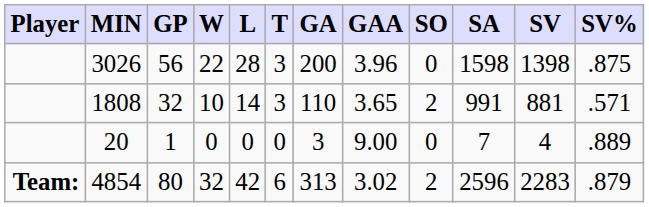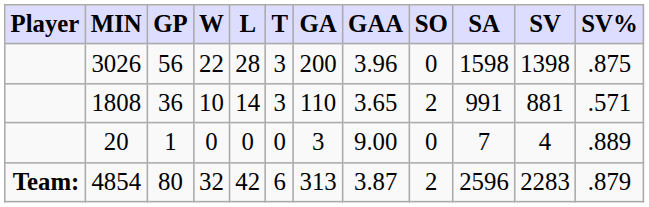 <table style="width:60%;" class="wikitable sortable">
 <tr>
 <th style="background:#ddf; width:10%;">Player</th>
 <th style="width:3%; background:#ddf;" title="Minutes played">MIN</th>
 <th style="width:3%; background:#ddf;" title="Games played in">GP</th>
 <th style="width:3%; background:#ddf;" title="Games played in">W</th>
 <th style="width:3%; background:#ddf;" title="Games played in">L</th>
 <th style="width:3%; background:#ddf;" title="Ties">T</th>
 <th style="width:3%; background:#ddf;" title="Goals against">GA</th>
 <th style="width:3%; background:#ddf;" title="Goals against average">GAA</th>
 <th style="width:3%; background:#ddf;" title="Shut-outs">SO</th>
 <th style="width:3%; background:#ddf;" title="Shots against">SA</th>
 <th style="width:3%; background:#ddf;" title="Shots saved">SV</th>
 <th style="width:3%; background:#ddf;" title="Save percentage">SV%</th>
 </tr>
 <tr style="text-align:center;">
 <td style="text-align:right;"></td>
 <td>3026</td>
 <td>56</td>
 <td>22</td>
 <td>28</td>
 <td>3</td>
 <td>200</td>
 <td>3.96</td>
 <td>0</td>
 <td>1598</td>
 <td>1398</td>
 <td>.875</td>
 </tr>
 <tr style="text-align:center;">
 <td style="text-align:right;"></td>
 <td>1808</td>
-<td>32</td>
+<td>36</td>
 <td>10</td>
 <td>14</td>
 <td>3</td>
 <td>110</td>
 <td>3.65</td>
 <td>2</td>
 <td>991</td>
 <td>881</td>
 <td>.571</td>
 </tr>
 <tr style="text-align:center;">
 <td style="text-align:right;"></td>
 <td>20</td>
 <td>1</td>
 <td>0</td>
 <td>0</td>
 <td>0</td>
 <td>3</td>
 <td>9.00</td>
 <td>0</td>
 <td>7</td>
 <td>4</td>
 <td>.889</td>
 </tr>
 <tr style="text-align:center;">
 <td style="text-align:right;"><strong>Team:</strong></td>
 <td>4854</td>
 <td>80</td>
 <td>32</td>
 <td>42</td>
 <td>6</td>
 <td>313</td>
-<td>3.02</td>
+<td>3.87</td>
 <td>2</td>
 <td>2596</td>
 <td>2283</td>
 <td>.879</td>
 </tr>
 </table>
